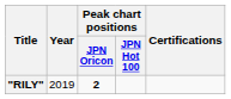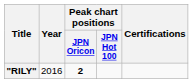 <table class="wikitable plainrowheaders">
 <tr>
 <th rowspan="2">Title</th>
 <th rowspan="2">Year</th>
 <th colspan="2">Peak chart positions</th>
 <th rowspan="2">Certifications</th>
 </tr>
 <tr>
 <th scope="col" style="width:2.5em;font-size:90%;"><a href='#'>JPN<br>Oricon</a><br></th>
 <th scope="col" style="width:2.5em;font-size:90%;"><a href='#'>JPN<br>Hot<br>100</a></th>
 </tr>
 <tr>
 <th scope="row">"RILY"</th>
-<td>2019</td>
+<td>2016</td>
 <td style="text-align:center"><strong>2</strong></td>
 <td></td>
 <td></td>
 </tr>
 </table>
